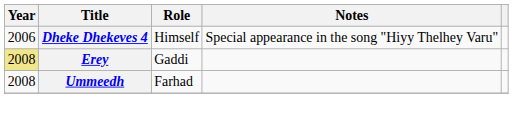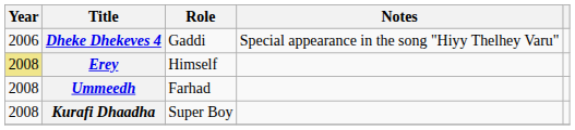 <table class="wikitable sortable plainrowheaders">
 <tr style="background:#ccc; text-align:center;">
 <th scope="col">Year</th>
 <th scope="col">Title</th>
 <th scope="col">Role</th>
 <th scope="col">Notes</th>
 <th scope="col" class="unsortable"></th>
 </tr>
 <tr>
 <td>2006</td>
 <th scope="row"><em><a href='#'>Dheke Dhekeves 4</a></em></th>
-<td>Himself</td>
+<td>Gaddi</td>
 <td>Special appearance in the song "Hiyy Thelhey Varu"</td>
 <td style="text-align: center;"></td>
 </tr>
 <tr>
 <td style="background: khaki;">2008</td>
 <th scope="row"><em><a href='#'>Erey</a></em></th>
-<td>Gaddi</td>
+<td>Himself</td>
 <td></td>
 <td style="text-align: center;"></td>
 </tr>
 <tr>
 <td>2008</td>
 <th scope="row"><em><a href='#'>Ummeedh</a></em></th>
 <td>Farhad</td>
 <td></td>
 <td style="text-align: center;"></td>
 </tr>
 <tr>
+<td>2008</td>
+<th scope="row"><em>Kurafi Dhaadha</em></th>
+<td>Super Boy</td>
+<td></td>
+<td style="text-align: center;"></td>
+</tr>
+<tr>
 </tr>
 </table>
